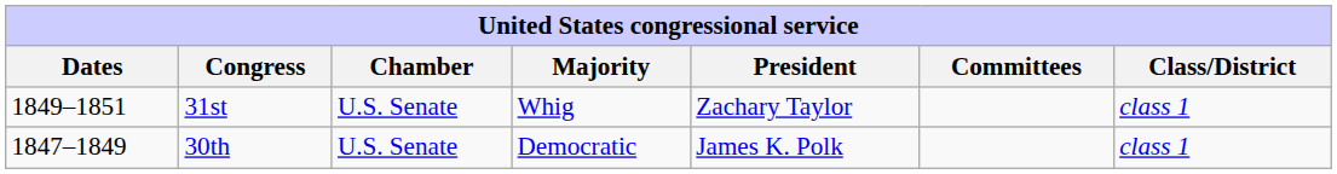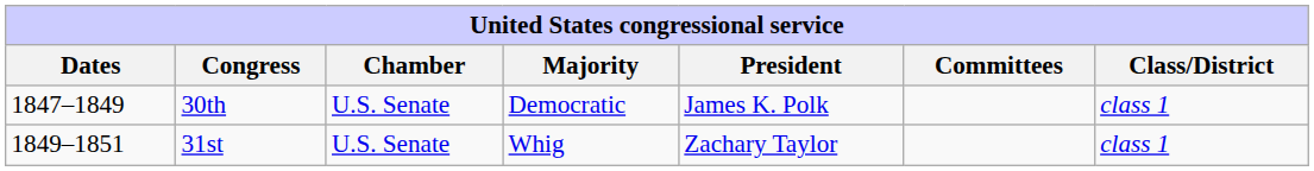 <table class=wikitable style="width: 94%" style="text-align: center;" align="center">
 <tr bgcolor=#cccccc>
 <th colspan=7 style="background: #ccccff;">United States congressional service</th>
 </tr>
 <tr>
 <th><strong>Dates</strong></th>
 <th><strong>Congress</strong></th>
 <th><strong>Chamber</strong></th>
 <th><strong>Majority</strong></th>
 <th><strong>President</strong></th>
 <th><strong>Committees</strong></th>
 <th><strong>Class/District</strong></th>
 </tr>
 <tr>
+<td>1847–1849</td>
+<td><a href='#'>30th</a></td>
+<td><a href='#'>U.S. Senate</a></td>
+<td><a href='#'>Democratic</a></td>
+<td><a href='#'>James K. Polk</a></td>
+<td></td>
+<td><a href='#'><em>class 1</em></a></td>
+</tr>
+<tr>
 <td>1849–1851</td>
 <td><a href='#'>31st</a></td>
 <td><a href='#'>U.S. Senate</a></td>
 <td><a href='#'>Whig</a></td>
 <td><a href='#'>Zachary Taylor</a></td>
 <td></td>
 <td><a href='#'><em>class 1</em></a></td>
 </tr>
-<tr>
-<td>1847–1849</td>
-<td><a href='#'>30th</a></td>
-<td><a href='#'>U.S. Senate</a></td>
-<td><a href='#'>Democratic</a></td>
-<td><a href='#'>James K. Polk</a></td>
-<td></td>
-<td><a href='#'><em>class 1</em></a></td>
-</tr>
 </table>
